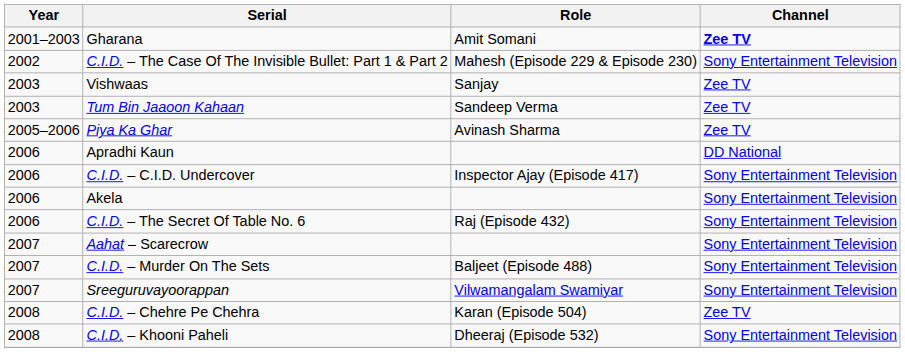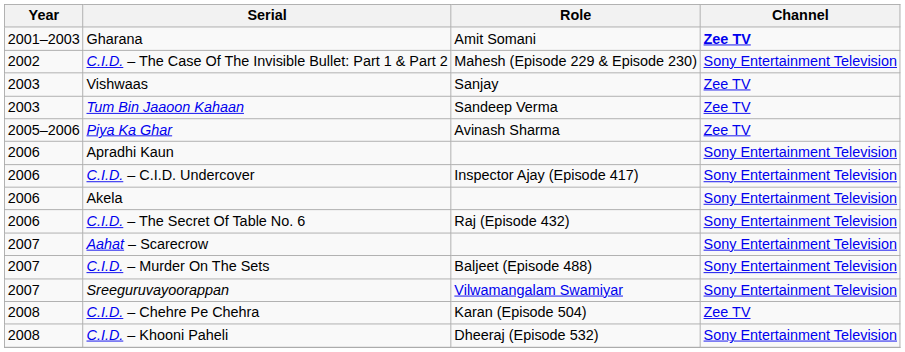 <table class="wikitable sortable">
 <tr>
 <th>Year</th>
 <th>Serial</th>
 <th>Role</th>
 <th>Channel</th>
 </tr>
 <tr>
 <td>2001–2003</td>
 <td>Gharana</td>
 <td>Amit Somani</td>
 <td><strong><a href='#'>Zee TV</a></strong></td>
 </tr>
 <tr>
 <td>2002</td>
 <td><em><a href='#'> C.I.D.</a></em> – The Case Of The Invisible Bullet: Part 1 & Part 2</td>
 <td>Mahesh (Episode 229 & Episode 230)</td>
 <td><a href='#'>Sony Entertainment Television</a></td>
 </tr>
 <tr>
 <td>2003</td>
 <td>Vishwaas</td>
 <td>Sanjay</td>
 <td><a href='#'>Zee TV</a></td>
 </tr>
 <tr>
 <td>2003</td>
 <td><em><a href='#'>Tum Bin Jaaoon Kahaan</a></em></td>
 <td>Sandeep Verma</td>
 <td><a href='#'>Zee TV</a></td>
 </tr>
 <tr>
 <td>2005–2006</td>
 <td><em><a href='#'> Piya Ka Ghar</a></em></td>
 <td>Avinash Sharma</td>
 <td><a href='#'>Zee TV</a></td>
 </tr>
 <tr>
 <td>2006</td>
 <td>Apradhi Kaun</td>
 <td></td>
-<td><a href='#'>DD National</a></td>
+<td><a href='#'>Sony Entertainment Television</a></td>
 </tr>
 <tr>
 <td>2006</td>
 <td><em><a href='#'> C.I.D.</a></em> – C.I.D. Undercover</td>
 <td>Inspector Ajay (Episode 417)</td>
 <td><a href='#'>Sony Entertainment Television</a></td>
 </tr>
 <tr>
 <td>2006</td>
 <td>Akela</td>
 <td></td>
 <td><a href='#'>Sony Entertainment Television</a></td>
 </tr>
 <tr>
 <td>2006</td>
 <td><em><a href='#'> C.I.D.</a></em> – The Secret Of Table No. 6</td>
 <td>Raj (Episode 432)</td>
 <td><a href='#'>Sony Entertainment Television</a></td>
 </tr>
 <tr>
 <td>2007</td>
 <td><em><a href='#'>Aahat</a></em> – Scarecrow</td>
 <td></td>
 <td><a href='#'>Sony Entertainment Television</a></td>
 </tr>
 <tr>
 <td>2007</td>
 <td><em><a href='#'> C.I.D.</a></em> – Murder On The Sets</td>
 <td>Baljeet (Episode 488)</td>
 <td><a href='#'>Sony Entertainment Television</a></td>
 </tr>
 <tr>
 <td>2007</td>
 <td><em>Sreeguruvayoorappan</em></td>
 <td><a href='#'>Vilwamangalam Swamiyar</a></td>
 <td><a href='#'>Sony Entertainment Television</a></td>
 </tr>
 <tr>
 <td>2008</td>
 <td><em><a href='#'> C.I.D.</a></em> – Chehre Pe Chehra</td>
 <td>Karan (Episode 504)</td>
 <td><a href='#'>Zee TV</a></td>
 </tr>
 <tr>
 <td>2008</td>
 <td><em><a href='#'> C.I.D.</a></em> – Khooni Paheli</td>
 <td>Dheeraj (Episode 532)</td>
 <td><a href='#'>Sony Entertainment Television</a></td>
 </tr>
 <tr>
 </tr>
 </table>
